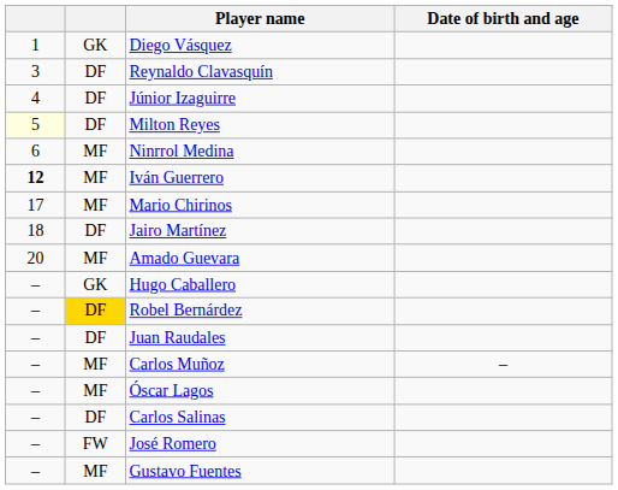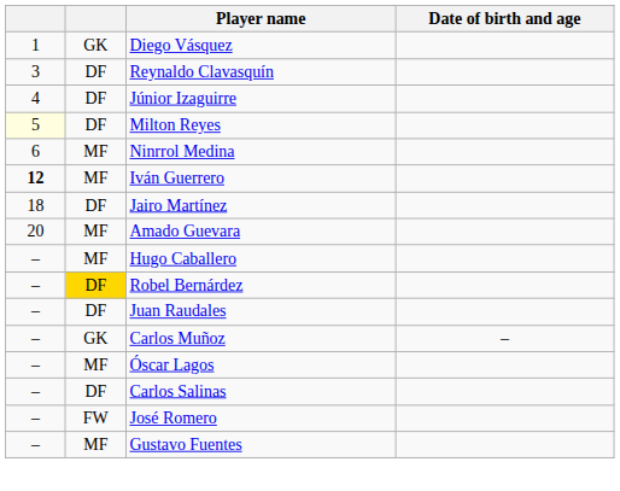 <table class="wikitable">
 <tr>
 <th width="50"></th>
 <th width="50"></th>
 <th width="250">Player name</th>
 <th width="200">Date of birth and age</th>
 </tr>
 <tr align="center">
 <td>1</td>
 <td>GK</td>
 <td align="left"> <a href='#'>Diego Vásquez</a></td>
 <td></td>
 </tr>
 <tr align="center">
 <td>3</td>
 <td>DF</td>
 <td align="left"> <a href='#'>Reynaldo Clavasquín</a></td>
 <td></td>
 </tr>
 <tr align="center">
 <td>4</td>
 <td>DF</td>
 <td align="left"> <a href='#'>Júnior Izaguirre</a></td>
 <td></td>
 </tr>
 <tr align="center">
 <td style="background: lightyellow;">5</td>
 <td>DF</td>
 <td align="left"> <a href='#'>Milton Reyes</a></td>
 <td></td>
 </tr>
 <tr align="center">
 <td>6</td>
 <td>MF</td>
 <td align="left"> <a href='#'>Ninrrol Medina</a></td>
 <td></td>
 </tr>
 <tr align="center">
 <td><strong>12</strong></td>
 <td>MF</td>
 <td align="left"> <a href='#'>Iván Guerrero</a></td>
 <td></td>
 </tr>
 <tr align="center">
-<td>17</td>
-<td>MF</td>
-<td align="left"> <a href='#'>Mario Chirinos</a></td>
-<td></td>
-</tr>
-<tr align="center">
 <td>18</td>
 <td>DF</td>
 <td align="left"> <a href='#'>Jairo Martínez</a></td>
 <td></td>
 </tr>
 <tr align="center">
 <td>20</td>
 <td>MF</td>
 <td align="left"> <a href='#'>Amado Guevara</a></td>
 <td></td>
 </tr>
 <tr align="center">
 <td>–</td>
-<td>GK</td>
+<td>MF</td>
 <td align="left"> <a href='#'>Hugo Caballero</a></td>
 <td></td>
 </tr>
 <tr align="center">
 <td>–</td>
 <td style="background: gold;">DF</td>
 <td align="left"> <a href='#'>Robel Bernárdez</a></td>
 <td></td>
 </tr>
 <tr align="center">
 <td>–</td>
 <td>DF</td>
 <td align="left"> <a href='#'>Juan Raudales</a></td>
 <td></td>
 </tr>
 <tr align="center">
 <td>–</td>
-<td>MF</td>
+<td>GK</td>
 <td align="left"> <a href='#'>Carlos Muñoz</a></td>
 <td>–</td>
 </tr>
 <tr align="center">
 <td>–</td>
 <td>MF</td>
 <td align="left"> <a href='#'>Óscar Lagos</a></td>
 <td></td>
 </tr>
 <tr align="center">
 <td>–</td>
 <td>DF</td>
 <td align="left"> <a href='#'>Carlos Salinas</a></td>
 <td></td>
 </tr>
 <tr align="center">
 <td>–</td>
 <td>FW</td>
 <td align="left"> <a href='#'>José Romero</a></td>
 <td></td>
 </tr>
 <tr align="center">
 <td>–</td>
 <td>MF</td>
 <td align="left"> <a href='#'>Gustavo Fuentes</a></td>
 <td></td>
 </tr>
 </table>
